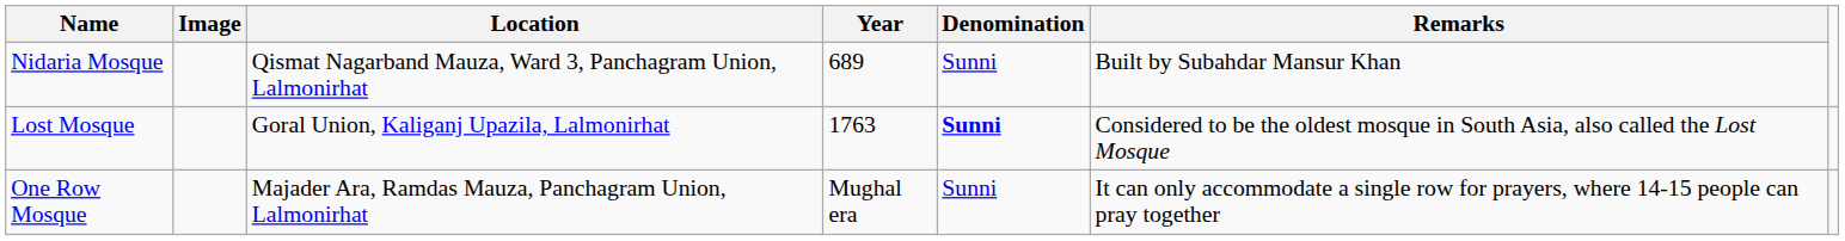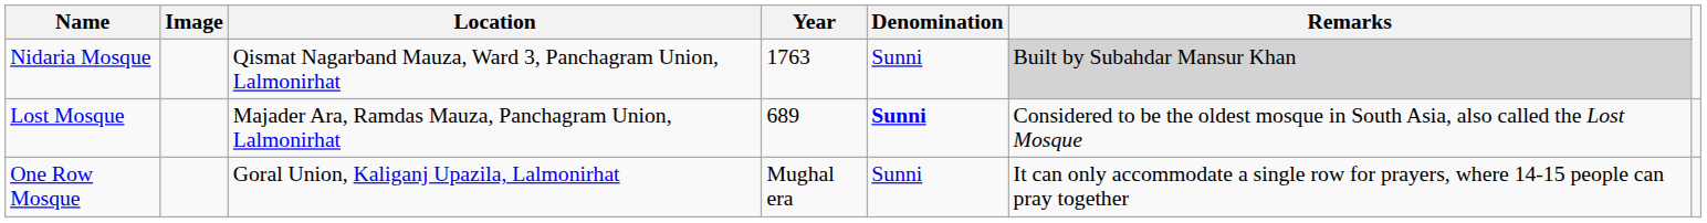 <table class="wikitable sortable">
 <tr>
 <th>Name</th>
 <th align=center class=unsortable>Image</th>
 <th>Location</th>
 <th>Year</th>
 <th>Denomination</th>
 <th align=left class=unsortable>Remarks</th>
 </tr>
 <tr valign=top>
 <td><a href='#'>Nidaria Mosque</a></td>
 <td></td>
 <td>Qismat Nagarband Mauza, Ward 3, Panchagram Union, <a href='#'>Lalmonirhat</a></td>
-<td>689</td>
+<td>1763</td>
 <td><a href='#'>Sunni</a></td>
-<td>Built by Subahdar Mansur Khan</td>
+<td style="background: lightgrey;">Built by Subahdar Mansur Khan</td>
 </tr>
 <tr valign=top>
 <td><a href='#'>Lost Mosque </a></td>
 <td></td>
-<td>Goral Union, <a href='#'>Kaliganj Upazila, Lalmonirhat</a></td>
-<td>1763</td>
+<td>Majader Ara, Ramdas Mauza, Panchagram Union, <a href='#'>Lalmonirhat</a></td>
+<td>689</td>
 <td><strong><a href='#'>Sunni</a></strong></td>
 <td>Considered to be the oldest mosque in South Asia, also called the <em>Lost Mosque</em></td>
 <td></td>
 </tr>
 <tr valign=top>
 <td><a href='#'>One Row Mosque</a></td>
 <td></td>
-<td>Majader Ara, Ramdas Mauza, Panchagram Union, <a href='#'>Lalmonirhat</a></td>
+<td>Goral Union, <a href='#'>Kaliganj Upazila, Lalmonirhat</a></td>
 <td>Mughal era</td>
 <td><a href='#'>Sunni</a></td>
 <td>It can only accommodate a single row for prayers, where 14-15 people can pray together</td>
 </tr>
 </table>
